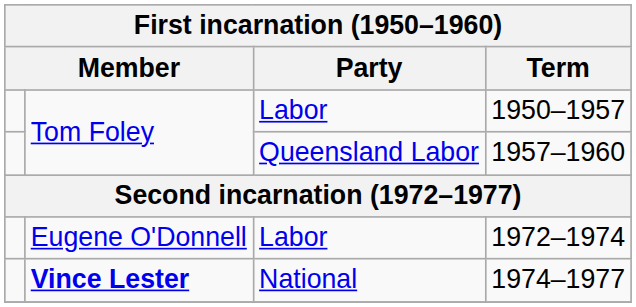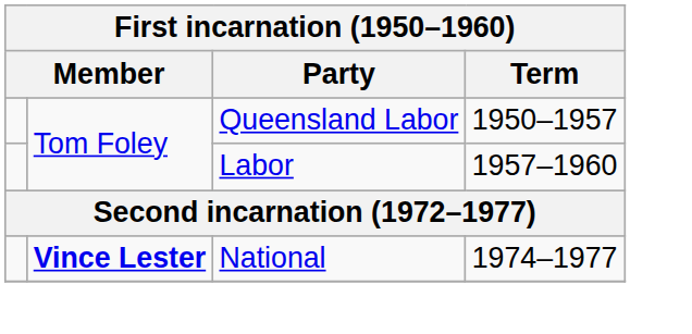 <table class="wikitable">
 <tr>
 <th colspan="4">First incarnation (1950–1960)</th>
 </tr>
 <tr>
 <th colspan="2">Member</th>
 <th>Party</th>
 <th>Term</th>
 </tr>
 <tr>
 <td> </td>
 <td rowspan="2"><a href='#'>Tom Foley</a></td>
-<td><a href='#'>Labor</a></td>
+<td><a href='#'>Queensland Labor</a></td>
 <td>1950–1957</td>
 </tr>
 <tr>
 <td> </td>
-<td><a href='#'>Queensland Labor</a></td>
+<td><a href='#'>Labor</a></td>
 <td>1957–1960</td>
 </tr>
 <tr>
 <th colspan="4">Second incarnation (1972–1977)</th>
-</tr>
-<tr>
-<td> </td>
-<td><a href='#'>Eugene O'Donnell</a></td>
-<td><a href='#'>Labor</a></td>
-<td>1972–1974</td>
 </tr>
 <tr>
 <td> </td>
 <td><strong><a href='#'>Vince Lester</a></strong></td>
 <td><a href='#'>National</a></td>
 <td>1974–1977</td>
 </tr>
 <tr>
 </tr>
 </table>
